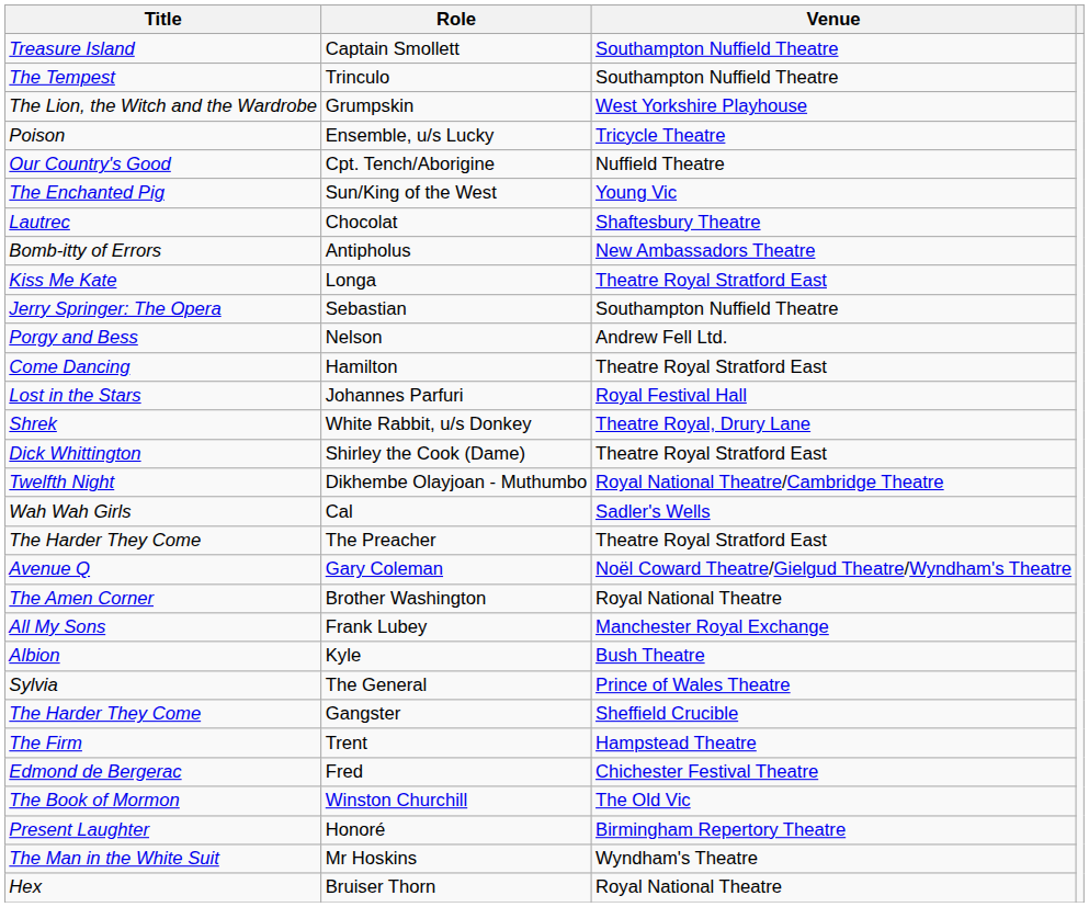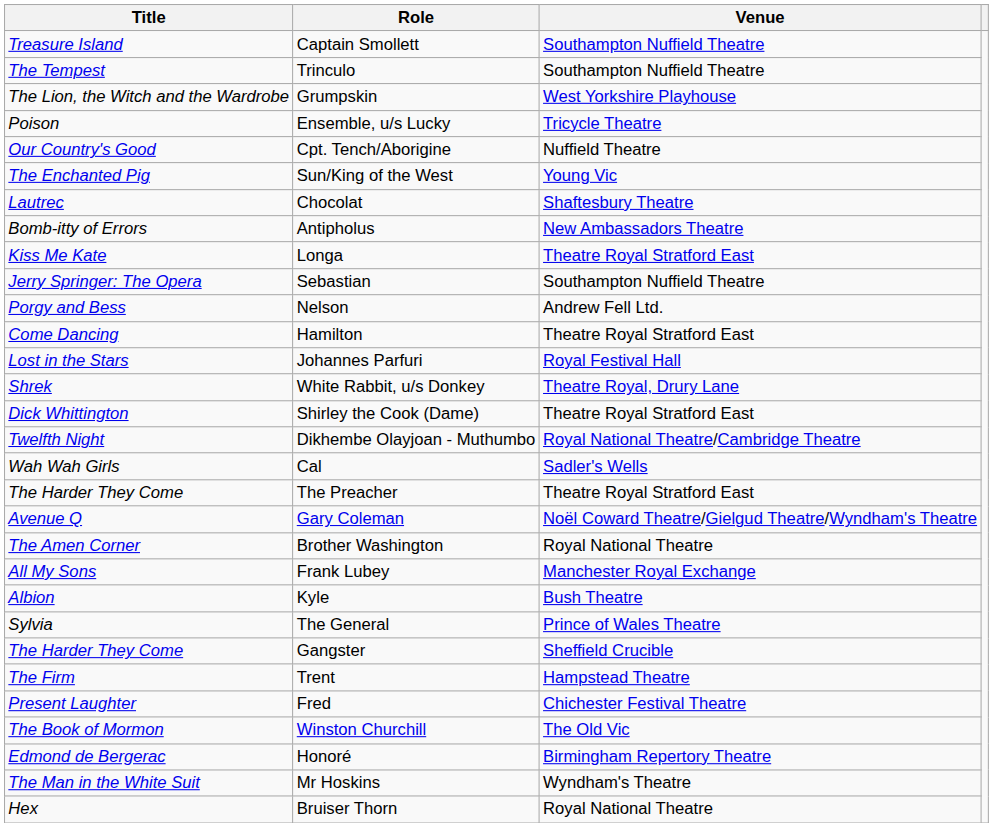 <table class="wikitable">
 <tr>
 <th>Title</th>
 <th>Role</th>
 <th>Venue</th>
 <th></th>
 </tr>
 <tr>
 <td><em><a href='#'>Treasure Island</a></em></td>
 <td>Captain Smollett</td>
 <td><a href='#'>Southampton Nuffield Theatre</a></td>
 <td rowspan="30" align="center"></td>
 </tr>
 <tr>
 <td><em><a href='#'>The Tempest</a></em></td>
 <td>Trinculo</td>
 <td>Southampton Nuffield Theatre</td>
 </tr>
 <tr>
 <td><em>The Lion, the Witch and the Wardrobe</em></td>
 <td>Grumpskin</td>
 <td><a href='#'>West Yorkshire Playhouse</a></td>
 </tr>
 <tr>
 <td><em>Poison</em></td>
 <td>Ensemble, u/s Lucky</td>
 <td><a href='#'>Tricycle Theatre</a></td>
 </tr>
 <tr>
 <td><em><a href='#'>Our Country's Good</a></em></td>
 <td>Cpt. Tench/Aborigine</td>
 <td>Nuffield Theatre</td>
 </tr>
 <tr>
 <td><em><a href='#'>The Enchanted Pig</a></em></td>
 <td>Sun/King of the West</td>
 <td><a href='#'>Young Vic</a></td>
 </tr>
 <tr>
 <td><em><a href='#'>Lautrec</a></em></td>
 <td>Chocolat</td>
 <td><a href='#'>Shaftesbury Theatre</a></td>
 </tr>
 <tr>
 <td><em>Bomb-itty of Errors</em></td>
 <td>Antipholus</td>
 <td><a href='#'>New Ambassadors Theatre</a></td>
 </tr>
 <tr>
 <td><em><a href='#'>Kiss Me Kate</a></em></td>
 <td>Longa</td>
 <td><a href='#'>Theatre Royal Stratford East</a></td>
 </tr>
 <tr>
 <td><em><a href='#'>Jerry Springer: The Opera</a></em></td>
 <td>Sebastian</td>
 <td>Southampton Nuffield Theatre</td>
 </tr>
 <tr>
 <td><em><a href='#'>Porgy and Bess</a></em></td>
 <td>Nelson</td>
 <td>Andrew Fell Ltd.</td>
 </tr>
 <tr>
 <td><em><a href='#'>Come Dancing</a></em></td>
 <td>Hamilton</td>
 <td>Theatre Royal Stratford East</td>
 </tr>
 <tr>
 <td><em><a href='#'>Lost in the Stars</a></em></td>
 <td>Johannes Parfuri</td>
 <td><a href='#'>Royal Festival Hall</a></td>
 </tr>
 <tr>
 <td><em><a href='#'>Shrek</a></em></td>
 <td>White Rabbit, u/s Donkey</td>
 <td><a href='#'>Theatre Royal, Drury Lane</a></td>
 </tr>
 <tr>
 <td><em><a href='#'>Dick Whittington</a></em></td>
 <td>Shirley the Cook (Dame)</td>
 <td>Theatre Royal Stratford East</td>
 </tr>
 <tr>
 <td><em><a href='#'>Twelfth Night</a></em></td>
 <td>Dikhembe Olayjoan - Muthumbo</td>
 <td><a href='#'>Royal National Theatre</a>/<a href='#'>Cambridge Theatre</a></td>
 </tr>
 <tr>
 <td><em>Wah Wah Girls</em></td>
 <td>Cal</td>
 <td><a href='#'>Sadler's Wells</a></td>
 </tr>
 <tr>
 <td><em>The Harder They Come</em></td>
 <td>The Preacher</td>
 <td>Theatre Royal Stratford East</td>
 </tr>
 <tr>
 <td><em><a href='#'>Avenue Q</a></em></td>
 <td><a href='#'>Gary Coleman</a></td>
 <td><a href='#'>Noël Coward Theatre</a>/<a href='#'>Gielgud Theatre</a>/<a href='#'>Wyndham's Theatre</a></td>
 </tr>
 <tr>
 <td><em><a href='#'>The Amen Corner</a></em></td>
 <td>Brother Washington</td>
 <td>Royal National Theatre</td>
 </tr>
 <tr>
 <td><em><a href='#'>All My Sons</a></em></td>
 <td>Frank Lubey</td>
 <td><a href='#'>Manchester Royal Exchange</a></td>
 </tr>
 <tr>
 <td><em><a href='#'>Albion</a></em></td>
 <td>Kyle</td>
 <td><a href='#'>Bush Theatre</a></td>
 </tr>
 <tr>
 <td><em>Sylvia</em></td>
 <td>The General</td>
 <td><a href='#'>Prince of Wales Theatre</a></td>
 </tr>
 <tr>
 <td><em><a href='#'>The Harder They Come</a></em></td>
 <td>Gangster</td>
 <td><a href='#'>Sheffield Crucible</a></td>
 </tr>
 <tr>
 <td><em><a href='#'>The Firm</a></em></td>
 <td>Trent</td>
 <td><a href='#'>Hampstead Theatre</a></td>
 </tr>
 <tr>
-<td><em><a href='#'>Edmond de Bergerac</a></em></td>
+<td><em><a href='#'>Present Laughter</a></em></td>
 <td>Fred</td>
 <td><a href='#'>Chichester Festival Theatre</a></td>
 </tr>
 <tr>
 <td><em><a href='#'>The Book of Mormon</a></em></td>
 <td><a href='#'>Winston Churchill</a></td>
 <td><a href='#'>The Old Vic</a></td>
 </tr>
 <tr>
-<td><em><a href='#'>Present Laughter</a></em></td>
+<td><em><a href='#'>Edmond de Bergerac</a></em></td>
 <td>Honoré</td>
 <td><a href='#'>Birmingham Repertory Theatre</a></td>
 </tr>
 <tr>
 <td><em><a href='#'>The Man in the White Suit</a></em></td>
 <td>Mr Hoskins</td>
 <td>Wyndham's Theatre</td>
 </tr>
 <tr>
 <td><em>Hex</em></td>
 <td>Bruiser Thorn</td>
 <td>Royal National Theatre</td>
 </tr>
 </table>
